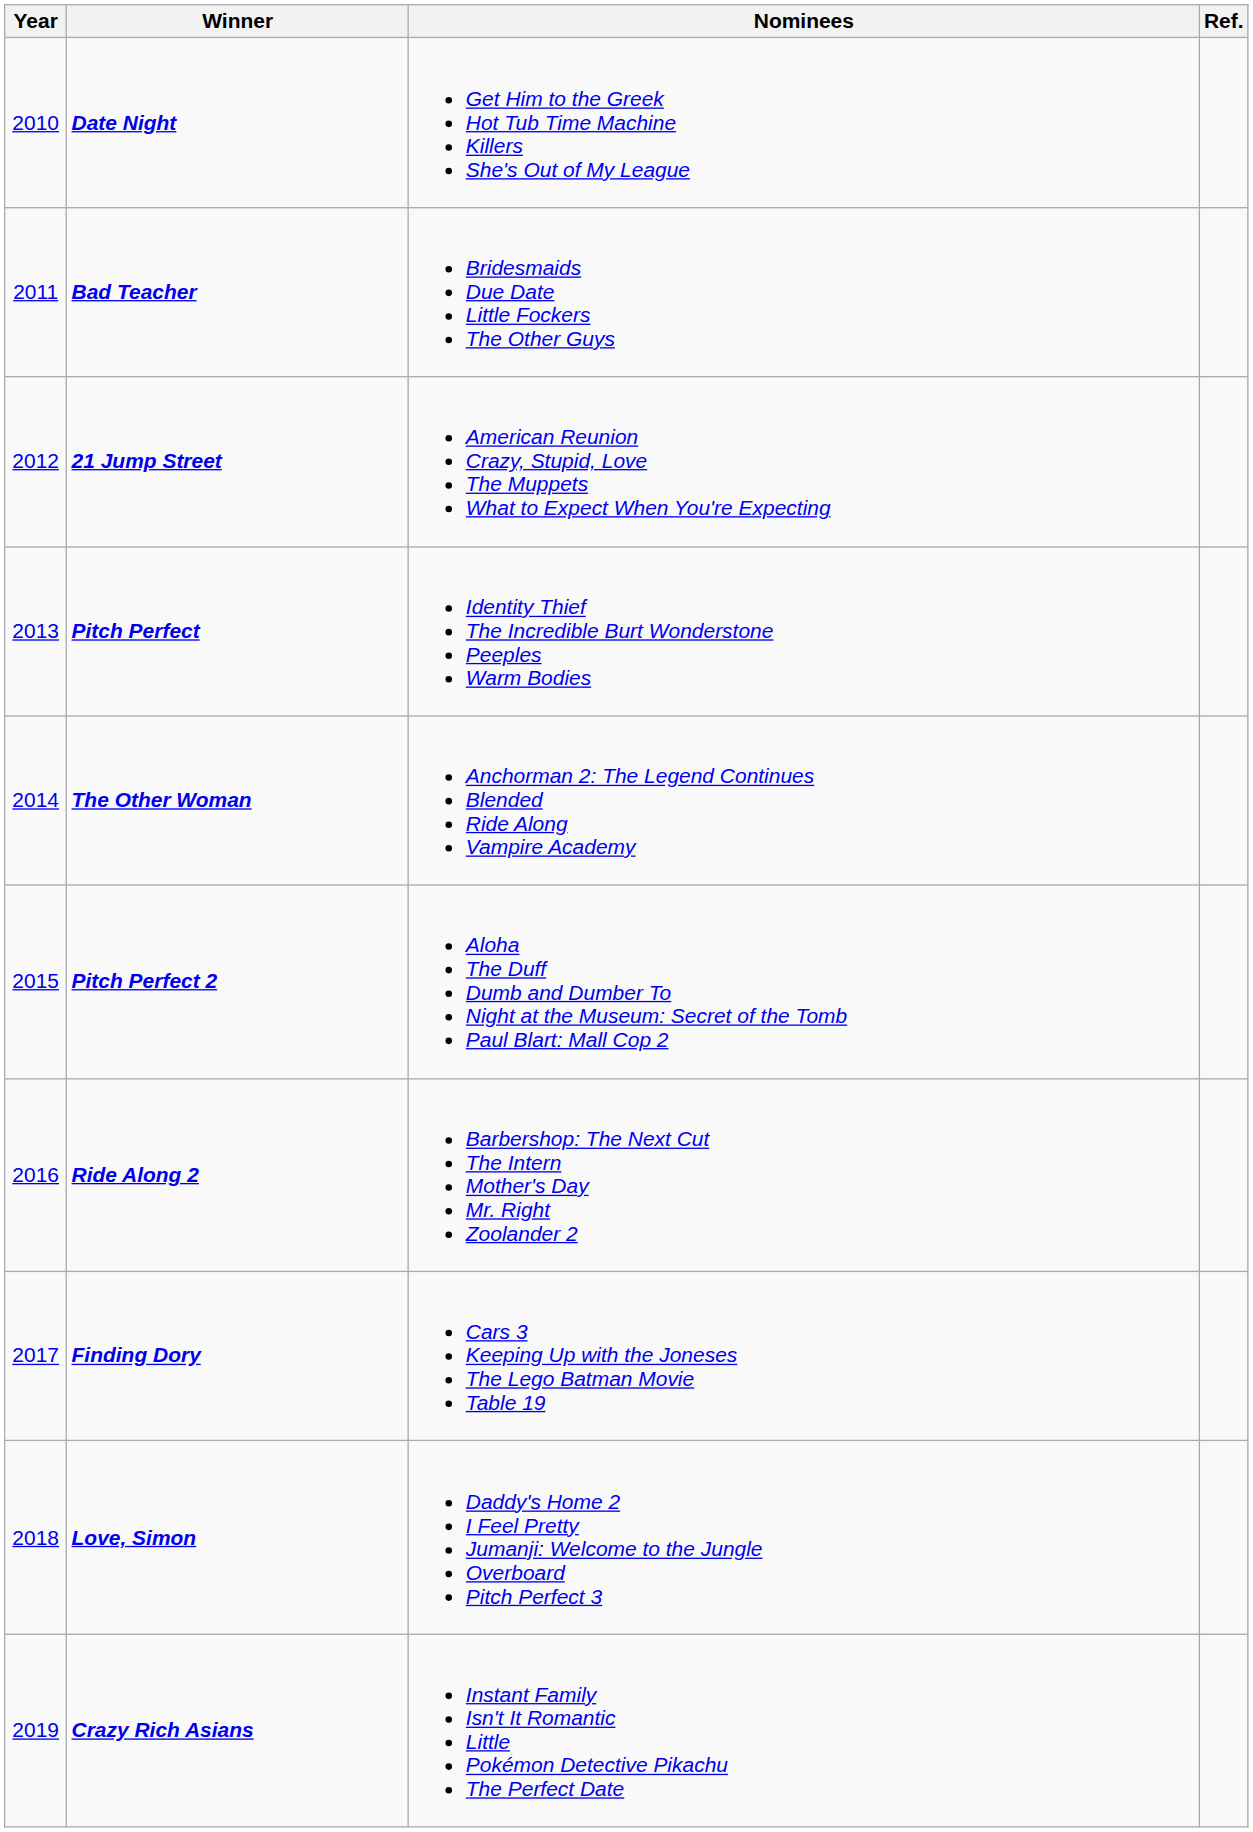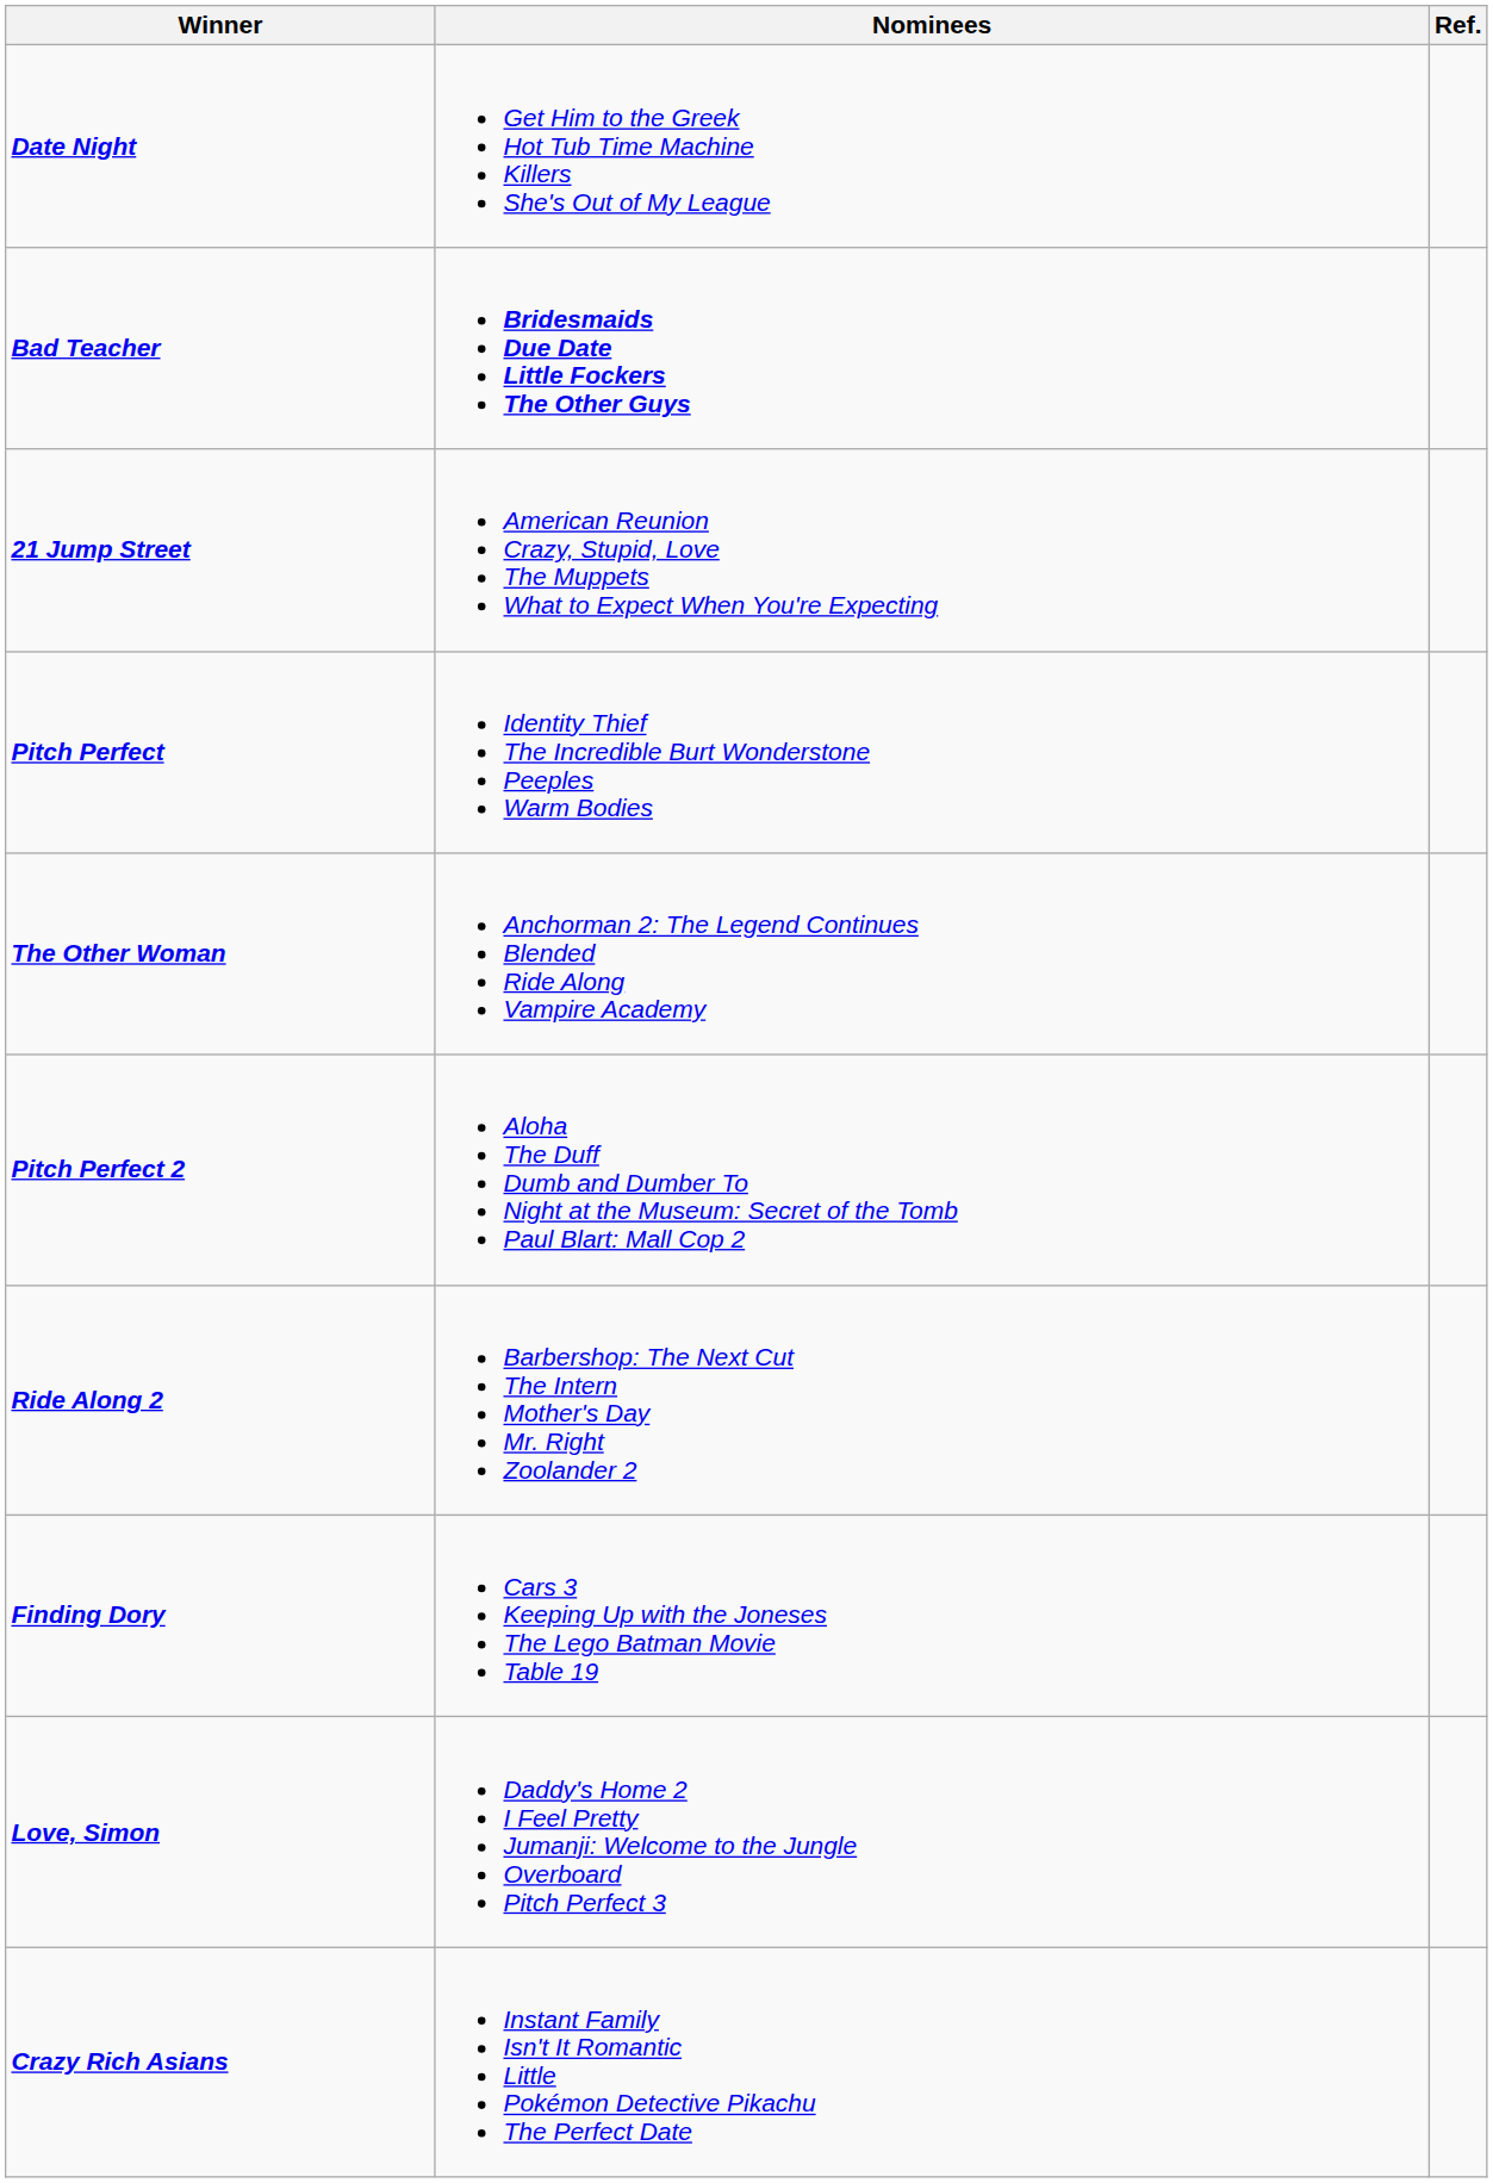 <table class="wikitable" width=60%>
 <tr>
-<th width=40px>Year</th>
 <th>Winner</th>
 <th>Nominees</th>
 <th width=30px>Ref.</th>
 </tr>
 <tr>
-<td align="center"><a href='#'>2010</a></td>
 <td><strong><em><a href='#'>Date Night</a></em></strong></td>
 <td><br><ul><li><em><a href='#'>Get Him to the Greek</a></em></li><li><em><a href='#'>Hot Tub Time Machine</a></em></li><li><em><a href='#'>Killers</a></em></li><li><em><a href='#'>She's Out of My League</a></em></li></ul></td>
 <td align="center"></td>
 </tr>
 <tr>
-<td align="center"><a href='#'>2011</a></td>
 <td><strong><em><a href='#'>Bad Teacher</a></em></strong></td>
-<td><br><ul><li><em><a href='#'>Bridesmaids</a></em></li><li><em><a href='#'>Due Date</a></em></li><li><em><a href='#'>Little Fockers</a></em></li><li><em><a href='#'>The Other Guys</a></em></li></ul></td>
+<td><strong><br><ul><li><em><a href='#'>Bridesmaids</a></em></li><li><em><a href='#'>Due Date</a></em></li><li><em><a href='#'>Little Fockers</a></em></li><li><em><a href='#'>The Other Guys</a></em></li></ul></strong></td>
 <td align="center"></td>
 </tr>
 <tr>
-<td align="center"><a href='#'>2012</a></td>
 <td><strong><em><a href='#'>21 Jump Street</a></em></strong></td>
 <td><br><ul><li><em><a href='#'>American Reunion</a></em></li><li><em><a href='#'>Crazy, Stupid, Love</a></em></li><li><em><a href='#'>The Muppets</a></em></li><li><em><a href='#'>What to Expect When You're Expecting</a></em></li></ul></td>
 <td align="center"></td>
 </tr>
 <tr>
-<td align="center"><a href='#'>2013</a></td>
 <td><strong><em><a href='#'>Pitch Perfect</a></em></strong></td>
 <td><br><ul><li><em><a href='#'>Identity Thief</a></em></li><li><em><a href='#'>The Incredible Burt Wonderstone</a></em></li><li><em><a href='#'>Peeples</a></em></li><li><em><a href='#'>Warm Bodies</a></em></li></ul></td>
 <td align="center"></td>
 </tr>
 <tr>
-<td align="center"><a href='#'>2014</a></td>
 <td><strong><em><a href='#'>The Other Woman</a></em></strong></td>
 <td><br><ul><li><em><a href='#'>Anchorman 2: The Legend Continues</a></em></li><li><em><a href='#'>Blended</a></em></li><li><em><a href='#'>Ride Along</a></em></li><li><em><a href='#'>Vampire Academy</a></em></li></ul></td>
 <td align="center"></td>
 </tr>
 <tr>
-<td align="center"><a href='#'>2015</a></td>
 <td><strong><em><a href='#'>Pitch Perfect 2</a></em></strong></td>
 <td><br><ul><li><em><a href='#'>Aloha</a></em></li><li><em><a href='#'>The Duff</a></em></li><li><em><a href='#'>Dumb and Dumber To</a></em></li><li><em><a href='#'>Night at the Museum: Secret of the Tomb</a></em></li><li><em><a href='#'>Paul Blart: Mall Cop 2</a></em></li></ul></td>
 <td align="center"></td>
 </tr>
 <tr>
-<td align="center"><a href='#'>2016</a></td>
 <td><strong><em><a href='#'>Ride Along 2</a></em></strong></td>
 <td><br><ul><li><em><a href='#'>Barbershop: The Next Cut</a></em></li><li><em><a href='#'>The Intern</a></em></li><li><em><a href='#'>Mother's Day</a></em></li><li><em><a href='#'>Mr. Right</a></em></li><li><em><a href='#'>Zoolander 2</a></em></li></ul></td>
 <td align="center"></td>
 </tr>
 <tr>
-<td align="center"><a href='#'>2017</a></td>
 <td><strong><em><a href='#'>Finding Dory</a></em></strong></td>
 <td><br><ul><li><em><a href='#'>Cars 3</a></em></li><li><em><a href='#'>Keeping Up with the Joneses</a></em></li><li><em><a href='#'>The Lego Batman Movie</a></em></li><li><em><a href='#'>Table 19</a></em></li></ul></td>
 <td align="center"></td>
 </tr>
 <tr>
-<td align="center"><a href='#'>2018</a></td>
 <td><strong><em><a href='#'>Love, Simon</a></em></strong></td>
 <td><br><ul><li><em><a href='#'>Daddy's Home 2</a></em></li><li><em><a href='#'>I Feel Pretty</a></em></li><li><em><a href='#'>Jumanji: Welcome to the Jungle</a></em></li><li><em><a href='#'>Overboard</a></em></li><li><em><a href='#'>Pitch Perfect 3</a></em></li></ul></td>
 <td align="center"></td>
 </tr>
 <tr>
-<td align="center"><a href='#'>2019</a></td>
 <td><strong><em><a href='#'>Crazy Rich Asians</a></em></strong></td>
 <td><br><ul><li><em><a href='#'>Instant Family</a></em></li><li><em><a href='#'>Isn't It Romantic</a></em></li><li><em><a href='#'>Little</a></em></li><li><em><a href='#'>Pokémon Detective Pikachu</a></em></li><li><em><a href='#'>The Perfect Date</a></em></li></ul></td>
 <td align="center"></td>
 </tr>
 </table>
